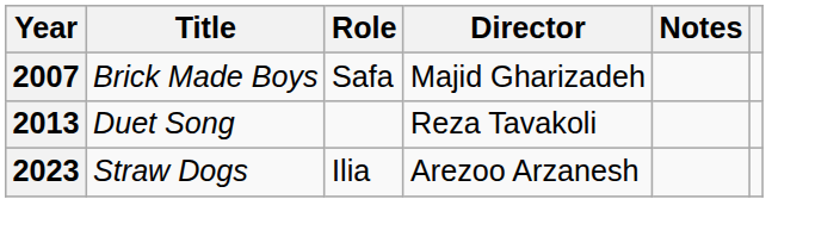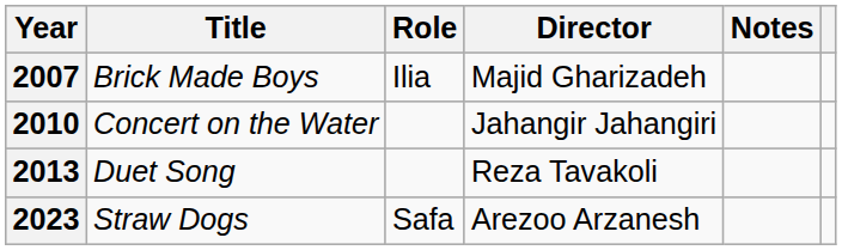 <table class="wikitable plainrowheaders sortable"  style=font-size:100%>
 <tr>
 <th scope="col">Year</th>
 <th scope="col">Title</th>
 <th scope="col">Role</th>
 <th scope="col">Director</th>
 <th scope="col" class="unsortable">Notes</th>
 <th scope="col" class="unsortable"></th>
 </tr>
 <tr>
 <th scope="row">2007</th>
 <td><em>Brick Made Boys</em></td>
-<td>Safa</td>
+<td>Ilia</td>
 <td>Majid Gharizadeh</td>
+<td></td>
+<td></td>
+</tr>
+<tr>
+<th scope="row">2010</th>
+<td><em>Concert on the Water</em></td>
+<td></td>
+<td>Jahangir Jahangiri</td>
 <td></td>
 <td></td>
 </tr>
 <tr>
 <th scope="row">2013</th>
 <td><em>Duet Song</em></td>
 <td></td>
 <td>Reza Tavakoli</td>
 <td></td>
 <td></td>
 </tr>
 <tr>
 <th scope="row">2023</th>
 <td><em>Straw Dogs</em></td>
-<td>Ilia</td>
+<td>Safa</td>
 <td>Arezoo Arzanesh</td>
 <td></td>
 <td></td>
 </tr>
 </table>
